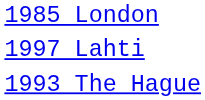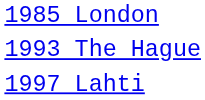 <table>
 <tr>
 <td><a href='#'>1985 London</a></td>
+<td></td>
+<td></td>
+<td></td>
+</tr>
+<tr>
+<td><a href='#'>1993 The Hague</a></td>
 <td></td>
 <td></td>
 <td></td>
 </tr>
 <tr>
 <td><a href='#'>1997 Lahti</a></td>
 <td></td>
 <td></td>
 <td></td>
 </tr>
-<tr>
-<td><a href='#'>1993 The Hague</a></td>
-<td></td>
-<td></td>
-<td></td>
-</tr>
 </table>
